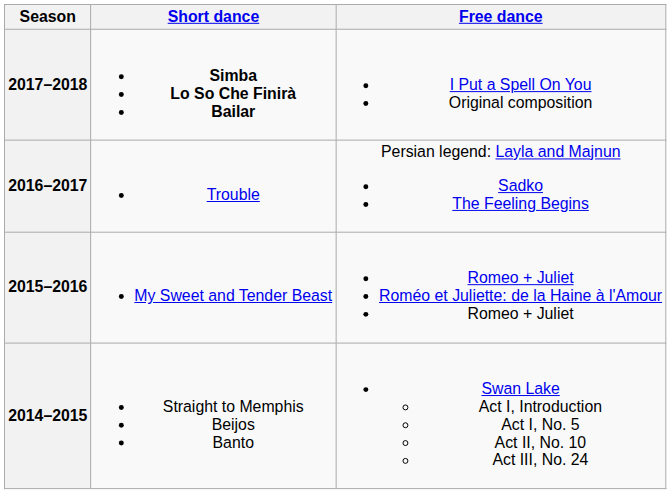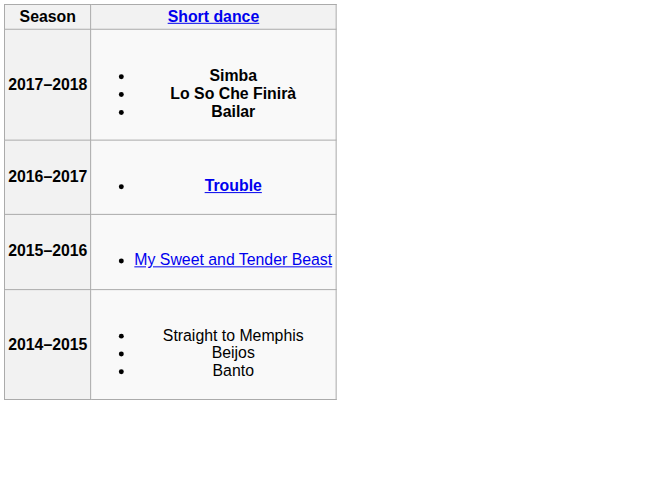 <table class=wikitable style=text-align:center>
 <tr>
 <th>Season</th>
 <th><a href='#'>Short dance</a></th>
-<th><a href='#'>Free dance</a></th>
 </tr>
 <tr>
 <th>2017–2018 <br></th>
 <td><strong><br><ul><li> Simba <br></li><li> Lo So Che Finirà <br></li><li> Bailar <br></li></ul></strong></td>
-<td><br><ul><li><a href='#'>I Put a Spell On You</a> <br></li><li>Original composition <br></li></ul></td>
 </tr>
 <tr>
 <th>2016–2017 <br> </th>
-<td><br><ul><li> <a href='#'>Trouble</a> <br></li></ul></td>
-<td>Persian legend: <a href='#'>Layla and Majnun</a><br><ul><li><a href='#'>Sadko</a> <br></li><li><a href='#'>The Feeling Begins</a> <br></li></ul></td>
+<td><strong><br><ul><li> <a href='#'>Trouble</a> <br></li></ul></strong></td>
 </tr>
 <tr>
 <th>2015–2016 <br> </th>
 <td><br><ul><li><a href='#'>My Sweet and Tender Beast</a> <br></li></ul></td>
-<td><br><ul><li><a href='#'>Romeo + Juliet</a> <br></li><li><a href='#'>Roméo et Juliette: de la Haine à l'Amour</a> <br></li><li>Romeo + Juliet <br></li></ul></td>
 </tr>
 <tr>
 <th>2014–2015 <br></th>
 <td><br><ul><li>Straight to Memphis <br></li><li>Beijos <br></li><li>Banto <br></li></ul></td>
-<td><br><ul><li><a href='#'>Swan Lake</a> <br><ul><li>Act I, Introduction</li><li>Act I, No. 5</li><li>Act II, No. 10</li><li>Act III, No. 24</li></ul></li></ul></td>
 </tr>
 </table>
